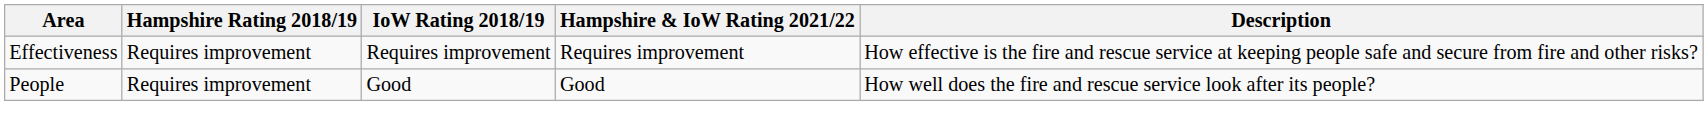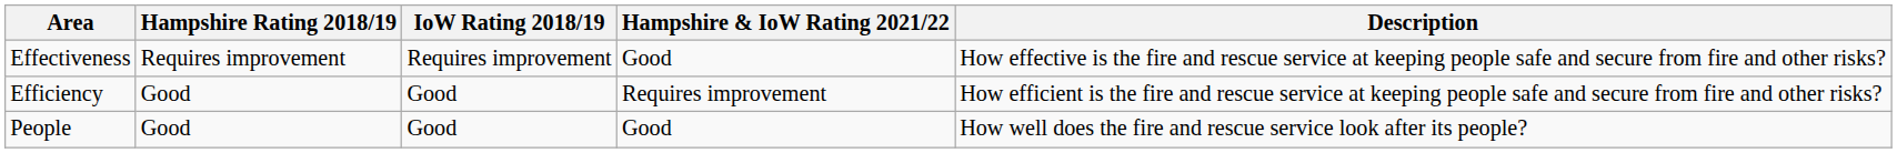 <table class="wikitable">
 <tr>
 <th>Area</th>
 <th>Hampshire Rating 2018/19</th>
 <th>IoW Rating 2018/19</th>
 <th>Hampshire & IoW Rating 2021/22</th>
 <th>Description</th>
 </tr>
 <tr>
 <td>Effectiveness</td>
 <td>Requires improvement</td>
 <td>Requires improvement</td>
-<td>Requires improvement</td>
+<td>Good</td>
 <td>How effective is the fire and rescue service at keeping people safe and secure from fire and other risks?</td>
 </tr>
 <tr>
+<td>Efficiency</td>
+<td>Good</td>
+<td>Good</td>
+<td>Requires improvement</td>
+<td>How efficient is the fire and rescue service at keeping people safe and secure from fire and other risks?</td>
+</tr>
+<tr>
 <td>People</td>
-<td>Requires improvement</td>
+<td>Good</td>
 <td>Good</td>
 <td>Good</td>
 <td>How well does the fire and rescue service look after its people?</td>
 </tr>
 </table>
